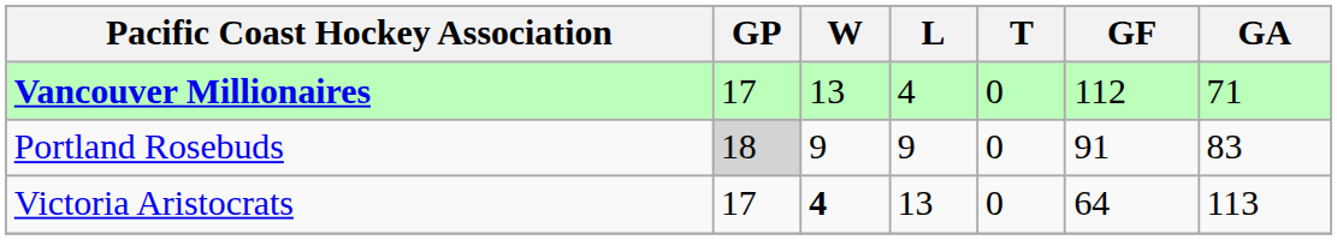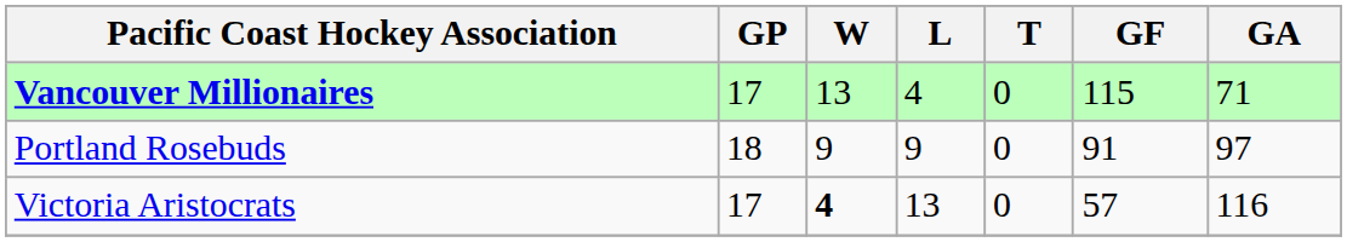 <table class="wikitable">
 <tr>
 <th bgcolor="#DDDDFF" width="40%">Pacific Coast Hockey Association</th>
 <th bgcolor="#DDDDFF" width="5%">GP</th>
 <th bgcolor="#DDDDFF" width="5%">W</th>
 <th bgcolor="#DDDDFF" width="5%">L</th>
 <th bgcolor="#DDDDFF" width="5%">T</th>
 <th bgcolor="#DDDDFF" width="7.5%">GF</th>
 <th bgcolor="#DDDDFF" width="7.5%">GA</th>
 </tr>
 <tr bgcolor="#bbffbb">
 <td><strong><a href='#'>Vancouver Millionaires</a></strong></td>
 <td>17</td>
 <td>13</td>
 <td>4</td>
 <td>0</td>
-<td>112</td>
+<td>115</td>
 <td>71</td>
 </tr>
 <tr>
 <td><a href='#'>Portland Rosebuds</a></td>
-<td style="background: lightgrey;">18</td>
+<td>18</td>
 <td>9</td>
 <td>9</td>
 <td>0</td>
 <td>91</td>
-<td>83</td>
+<td>97</td>
 </tr>
 <tr>
 <td><a href='#'>Victoria Aristocrats</a></td>
 <td>17</td>
 <td><strong>4</strong></td>
 <td>13</td>
 <td>0</td>
-<td>64</td>
-<td>113</td>
+<td>57</td>
+<td>116</td>
 </tr>
 <tr>
 </tr>
 </table>
